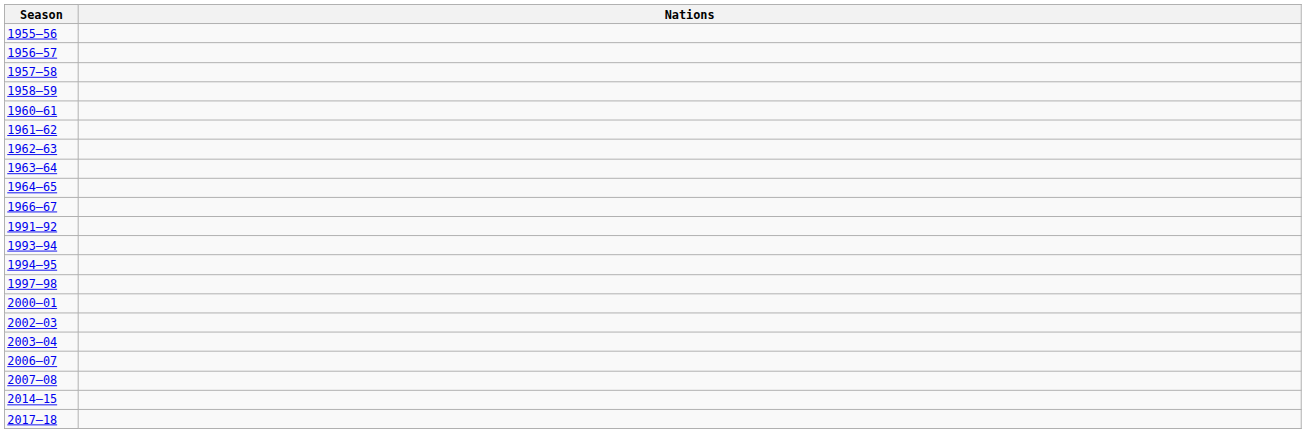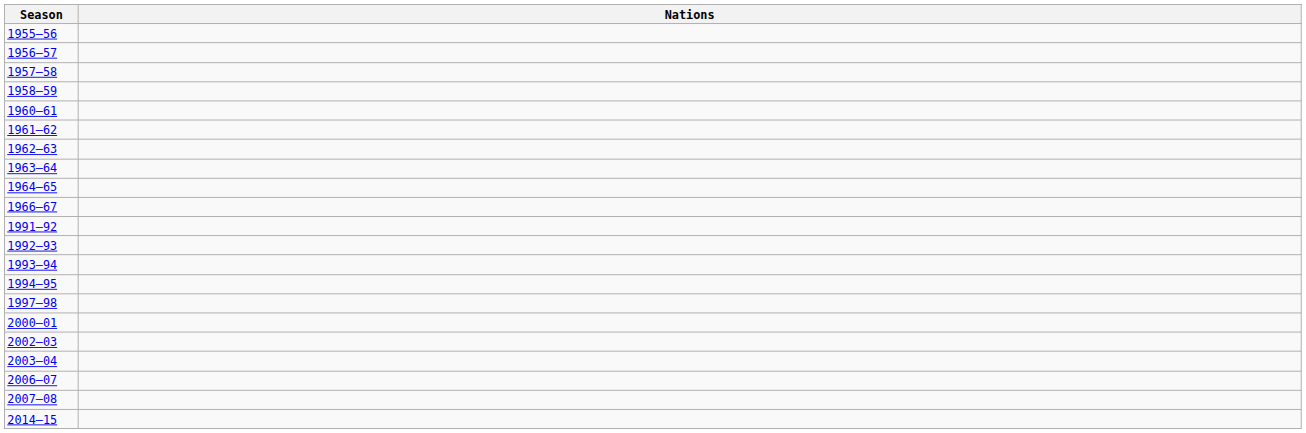 <table class="wikitable" width="90%">
 <tr>
 <th width=75px>Season</th>
 <th>Nations</th>
 </tr>
 <tr>
 <td><a href='#'>1955–56</a></td>
 <td></td>
 </tr>
 <tr>
 <td><a href='#'>1956–57</a></td>
 <td></td>
 </tr>
 <tr>
 <td><a href='#'>1957–58</a></td>
 <td></td>
 </tr>
 <tr>
 <td><a href='#'>1958–59</a></td>
 <td></td>
 </tr>
 <tr>
 <td><a href='#'>1960–61</a></td>
 <td></td>
 </tr>
 <tr>
 <td><a href='#'>1961–62</a></td>
 <td></td>
 </tr>
 <tr>
 <td><a href='#'>1962–63</a></td>
 <td></td>
 </tr>
 <tr>
 <td><a href='#'>1963–64</a></td>
 <td></td>
 </tr>
 <tr>
 <td><a href='#'>1964–65</a></td>
 <td></td>
 </tr>
 <tr>
 <td><a href='#'>1966–67</a></td>
 <td></td>
 </tr>
 <tr>
 <td><a href='#'>1991–92</a></td>
 <td><em></em></td>
 </tr>
 <tr>
+<td><a href='#'>1992–93</a></td>
+<td><em></em><em></em></td>
+</tr>
+<tr>
 <td><a href='#'>1993–94</a></td>
 <td></td>
 </tr>
 <tr>
 <td><a href='#'>1994–95</a></td>
 <td><em></em></td>
 </tr>
 <tr>
 <td><a href='#'>1997–98</a></td>
 <td><em></em><em></em></td>
 </tr>
 <tr>
 <td><a href='#'>2000–01</a></td>
 <td></td>
 </tr>
 <tr>
 <td><a href='#'>2002–03</a></td>
 <td></td>
 </tr>
 <tr>
 <td><a href='#'>2003–04</a></td>
 <td><em></em></td>
 </tr>
 <tr>
 <td><a href='#'>2006–07</a></td>
 <td><em></em></td>
 </tr>
 <tr>
 <td><a href='#'>2007–08</a></td>
 <td></td>
 </tr>
 <tr>
 <td><a href='#'>2014–15</a></td>
 <td></td>
 </tr>
-<tr>
-<td><a href='#'>2017–18</a></td>
-<td></td>
-</tr>
 </table>
